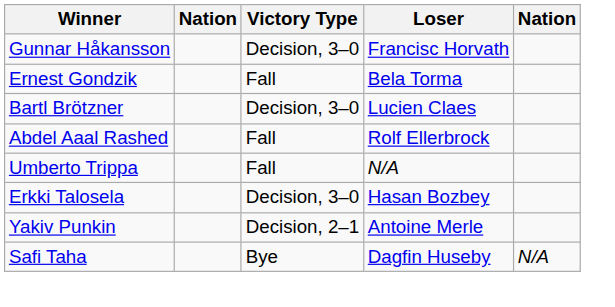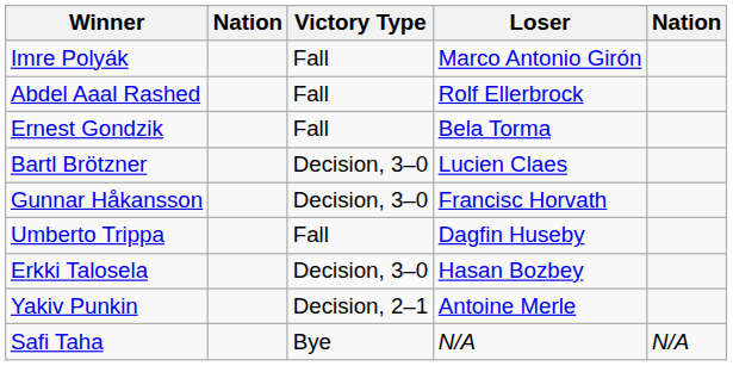 <table class="wikitable sortable" style="text-align:left;">
 <tr>
 <th>Winner</th>
 <th>Nation</th>
 <th>Victory Type</th>
 <th>Loser</th>
 <th>Nation</th>
 </tr>
 <tr>
-<td><a href='#'>Gunnar Håkansson</a></td>
+<td><a href='#'>Imre Polyák</a></td>
 <td></td>
-<td>Decision, 3–0</td>
-<td><a href='#'>Francisc Horvath</a></td>
+<td>Fall</td>
+<td><a href='#'>Marco Antonio Girón</a></td>
+<td></td>
+</tr>
+<tr>
+<td><a href='#'>Abdel Aaal Rashed</a></td>
+<td></td>
+<td>Fall</td>
+<td><a href='#'>Rolf Ellerbrock</a></td>
 <td></td>
 </tr>
 <tr>
 <td><a href='#'>Ernest Gondzik</a></td>
 <td></td>
 <td>Fall</td>
 <td><a href='#'>Bela Torma</a></td>
 <td></td>
 </tr>
 <tr>
 <td><a href='#'>Bartl Brötzner</a></td>
 <td></td>
 <td>Decision, 3–0</td>
 <td><a href='#'>Lucien Claes</a></td>
 <td></td>
 </tr>
 <tr>
-<td><a href='#'>Abdel Aaal Rashed</a></td>
+<td><a href='#'>Gunnar Håkansson</a></td>
 <td></td>
-<td>Fall</td>
-<td><a href='#'>Rolf Ellerbrock</a></td>
+<td>Decision, 3–0</td>
+<td><a href='#'>Francisc Horvath</a></td>
 <td></td>
 </tr>
 <tr>
 <td><a href='#'>Umberto Trippa</a></td>
 <td></td>
 <td>Fall</td>
-<td><em>N/A</em></td>
+<td><a href='#'>Dagfin Huseby</a></td>
 <td></td>
 </tr>
 <tr>
 <td><a href='#'>Erkki Talosela</a></td>
 <td></td>
 <td>Decision, 3–0</td>
 <td><a href='#'>Hasan Bozbey</a></td>
 <td></td>
 </tr>
 <tr>
 <td><a href='#'>Yakiv Punkin</a></td>
 <td></td>
 <td>Decision, 2–1</td>
 <td><a href='#'>Antoine Merle</a></td>
 <td></td>
 </tr>
 <tr>
 <td><a href='#'>Safi Taha</a></td>
 <td></td>
 <td>Bye</td>
-<td><a href='#'>Dagfin Huseby</a></td>
+<td><em>N/A</em></td>
 <td><em>N/A</em></td>
 </tr>
 </table>
